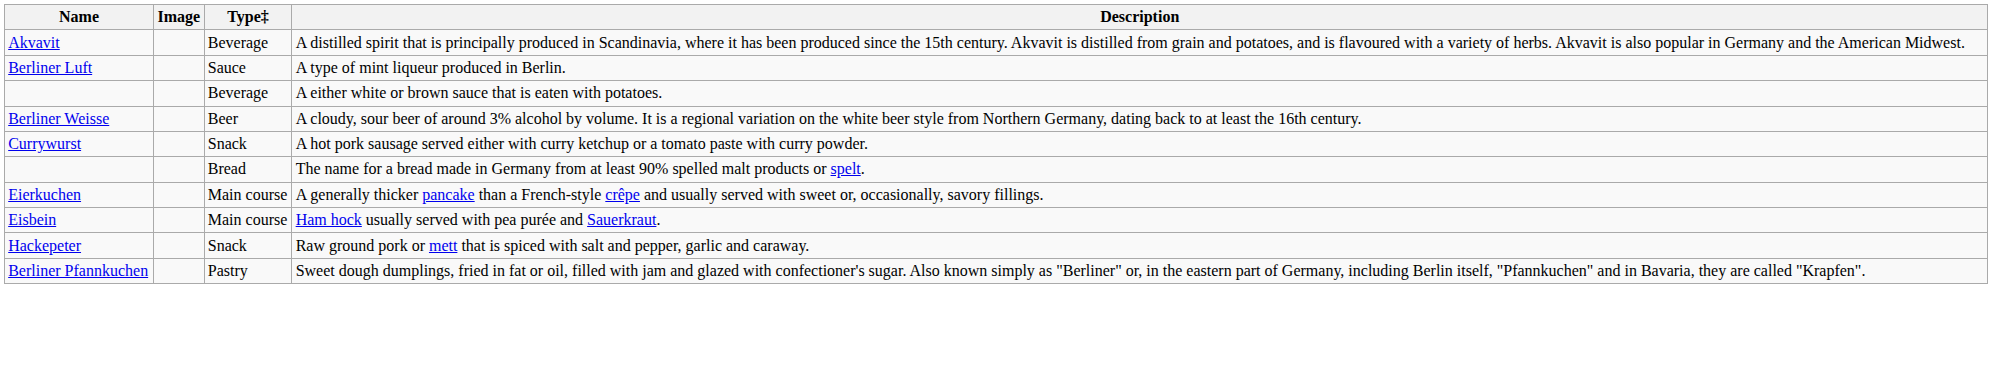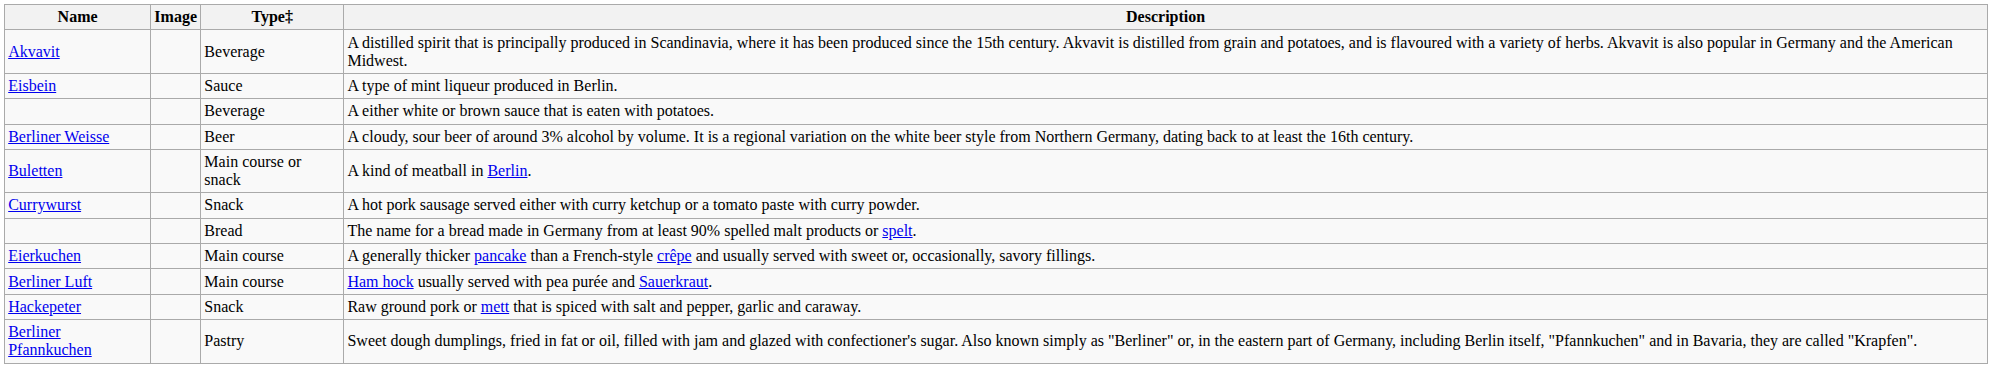 <table class="wikitable sortable" style="width:100%;">
 <tr>
 <th>Name</th>
 <th>Image</th>
 <th>Type‡</th>
 <th>Description</th>
 </tr>
 <tr>
 <td><a href='#'>Akvavit</a></td>
 <td></td>
 <td>Beverage</td>
 <td>A distilled spirit that is principally produced in Scandinavia, where it has been produced since the 15th century. Akvavit is distilled from grain and potatoes, and is flavoured with a variety of herbs. Akvavit is also popular in Germany and the American Midwest.</td>
 </tr>
 <tr>
-<td><a href='#'>Berliner Luft</a></td>
+<td><a href='#'>Eisbein</a></td>
 <td></td>
 <td>Sauce</td>
 <td>A type of mint liqueur produced in Berlin.</td>
 </tr>
 <tr>
 <td></td>
 <td></td>
 <td>Beverage</td>
 <td>A either white or brown sauce that is eaten with potatoes.</td>
 </tr>
 <tr>
 <td><a href='#'>Berliner Weisse</a></td>
 <td></td>
 <td>Beer</td>
 <td>A cloudy, sour beer of around 3% alcohol by volume. It is a regional variation on the white beer style from Northern Germany, dating back to at least the 16th century.</td>
+</tr>
+<tr>
+<td><a href='#'>Buletten</a></td>
+<td></td>
+<td>Main course or snack</td>
+<td>A kind of meatball in <a href='#'>Berlin</a>.</td>
 </tr>
 <tr>
 <td><a href='#'>Currywurst</a></td>
 <td></td>
 <td>Snack</td>
 <td>A hot pork sausage served either with curry ketchup or a tomato paste with curry powder.</td>
 </tr>
 <tr>
 <td></td>
 <td></td>
 <td>Bread</td>
 <td>The name for a bread made in Germany from at least 90% spelled malt products or <a href='#'>spelt</a>.</td>
 </tr>
 <tr>
 <td><a href='#'>Eierkuchen</a></td>
 <td></td>
 <td>Main course</td>
 <td>A generally thicker <a href='#'>pancake</a> than a French-style <a href='#'>crêpe</a> and usually served with sweet or, occasionally, savory fillings.</td>
 </tr>
 <tr>
-<td><a href='#'>Eisbein</a></td>
+<td><a href='#'>Berliner Luft</a></td>
 <td></td>
 <td>Main course</td>
 <td><a href='#'>Ham hock</a> usually served with pea purée and <a href='#'>Sauerkraut</a>.</td>
 </tr>
 <tr>
 <td><a href='#'>Hackepeter</a></td>
 <td></td>
 <td>Snack</td>
 <td>Raw ground pork or <a href='#'>mett</a> that is spiced with salt and pepper, garlic and caraway.</td>
 </tr>
 <tr>
 <td><a href='#'>Berliner Pfannkuchen</a></td>
 <td></td>
 <td>Pastry</td>
 <td>Sweet dough dumplings, fried in fat or oil, filled with jam and glazed with confectioner's sugar. Also known simply as "Berliner" or, in the eastern part of Germany, including Berlin itself, "Pfannkuchen" and in Bavaria, they are called "Krapfen".</td>
 </tr>
 <tr>
 </tr>
 </table>
